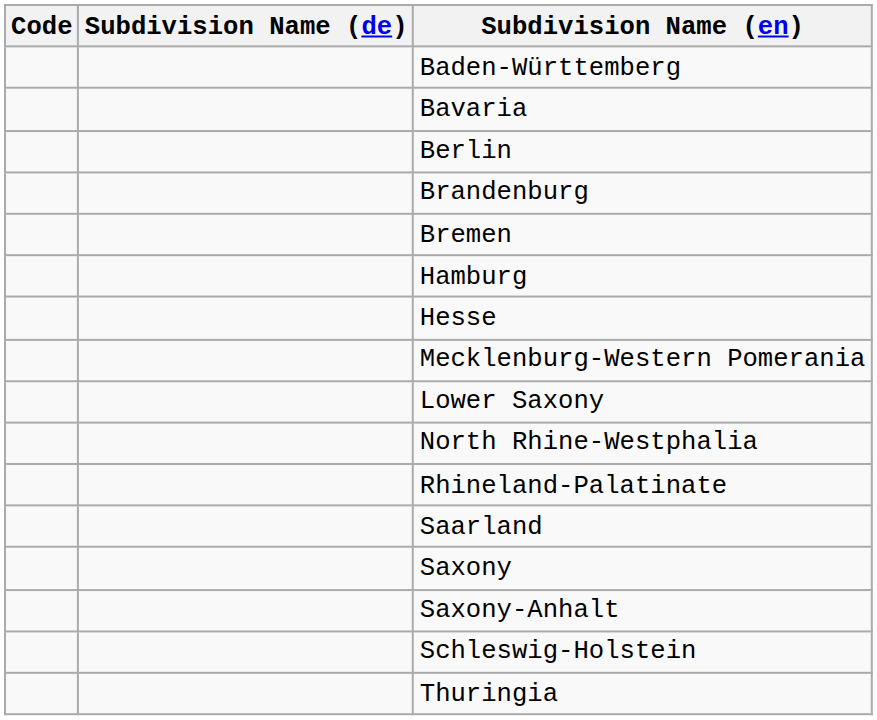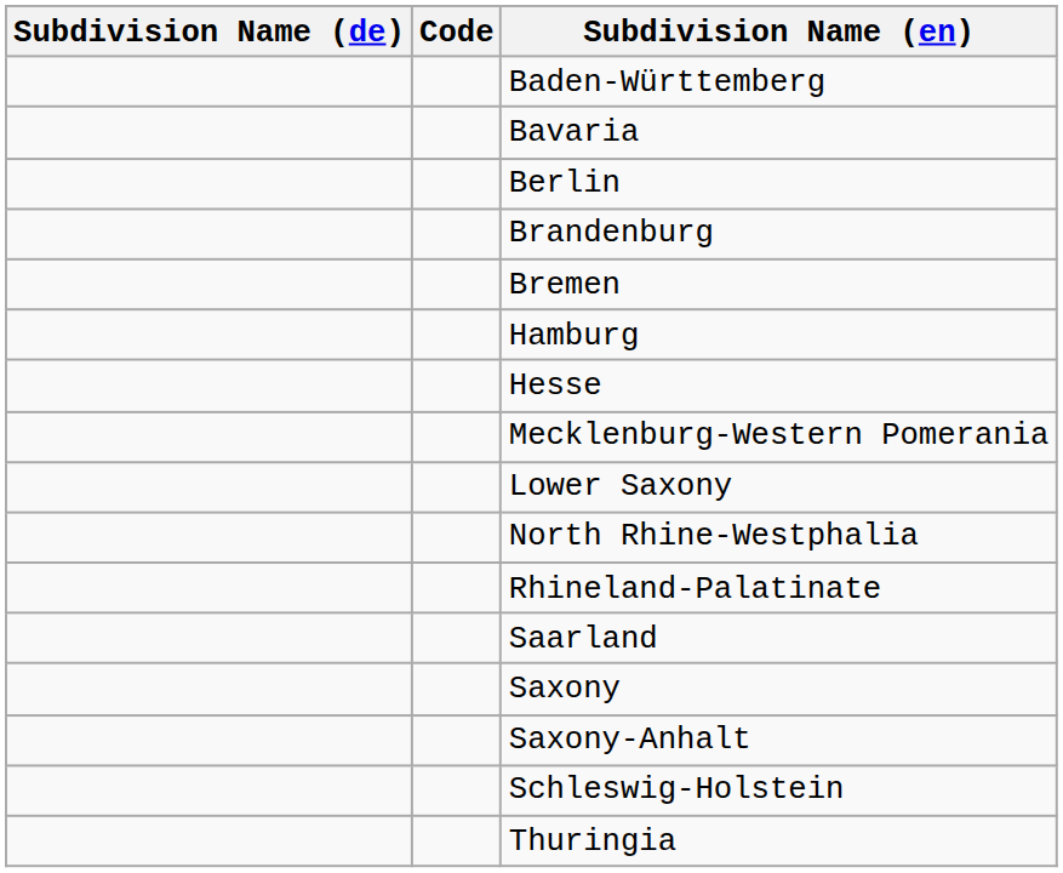 <table class="wikitable sortable">
 <tr>
+<th>Subdivision Name (<a href='#'>de</a>)</th>
 <th>Code</th>
-<th>Subdivision Name (<a href='#'>de</a>)</th>
 <th>Subdivision Name (<a href='#'>en</a>)<br></th>
 </tr>
 <tr>
 <td></td>
 <td></td>
 <td>Baden-Württemberg</td>
 </tr>
 <tr>
 <td></td>
 <td></td>
 <td>Bavaria</td>
 </tr>
 <tr>
 <td></td>
 <td></td>
 <td>Berlin</td>
 </tr>
 <tr>
 <td></td>
 <td></td>
 <td>Brandenburg</td>
 </tr>
 <tr>
 <td></td>
 <td></td>
 <td>Bremen</td>
 </tr>
 <tr>
 <td></td>
 <td></td>
 <td>Hamburg</td>
 </tr>
 <tr>
 <td></td>
 <td></td>
 <td>Hesse</td>
 </tr>
 <tr>
 <td></td>
 <td></td>
 <td>Mecklenburg-Western Pomerania</td>
 </tr>
 <tr>
 <td></td>
 <td></td>
 <td>Lower Saxony</td>
 </tr>
 <tr>
 <td></td>
 <td></td>
 <td>North Rhine-Westphalia</td>
 </tr>
 <tr>
 <td></td>
 <td></td>
 <td>Rhineland-Palatinate</td>
 </tr>
 <tr>
 <td></td>
 <td></td>
 <td>Saarland</td>
 </tr>
 <tr>
 <td></td>
 <td></td>
 <td>Saxony</td>
 </tr>
 <tr>
 <td></td>
 <td></td>
 <td>Saxony-Anhalt</td>
 </tr>
 <tr>
 <td></td>
 <td></td>
 <td>Schleswig-Holstein</td>
 </tr>
 <tr>
 <td></td>
 <td></td>
 <td>Thuringia</td>
 </tr>
 </table>
